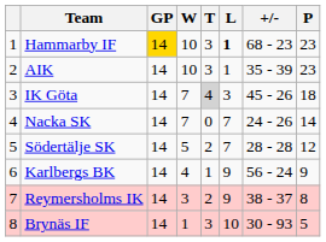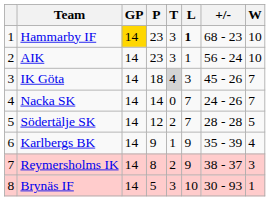 <table class="wikitable">
 <tr>
 <th></th>
 <th>Team</th>
 <th>GP</th>
-<th>W</th>
+<th>P</th>
 <th>T</th>
 <th>L</th>
 <th>+/-</th>
-<th>P</th>
+<th>W</th>
 </tr>
 <tr>
 <td>1</td>
 <td><a href='#'>Hammarby IF</a></td>
 <td style="background: gold;">14</td>
-<td>10</td>
+<td>23</td>
 <td>3</td>
 <td><strong>1</strong></td>
 <td>68 - 23</td>
-<td>23</td>
+<td>10</td>
 </tr>
 <tr>
 <td>2</td>
 <td><a href='#'>AIK</a></td>
 <td>14</td>
-<td>10</td>
+<td>23</td>
 <td>3</td>
 <td>1</td>
-<td>35 - 39</td>
-<td>23</td>
+<td>56 - 24</td>
+<td>10</td>
 </tr>
 <tr>
 <td>3</td>
 <td><a href='#'>IK Göta</a></td>
 <td>14</td>
-<td>7</td>
+<td>18</td>
 <td style="background: lightgrey;">4</td>
 <td>3</td>
 <td>45 - 26</td>
-<td>18</td>
+<td>7</td>
 </tr>
 <tr>
 <td>4</td>
 <td><a href='#'>Nacka SK</a></td>
 <td>14</td>
-<td>7</td>
+<td>14</td>
 <td>0</td>
 <td>7</td>
 <td>24 - 26</td>
-<td>14</td>
+<td>7</td>
 </tr>
 <tr>
 <td>5</td>
 <td><a href='#'>Södertälje SK</a></td>
 <td>14</td>
-<td>5</td>
+<td>12</td>
 <td>2</td>
 <td>7</td>
 <td>28 - 28</td>
-<td>12</td>
+<td>5</td>
 </tr>
 <tr>
 <td>6</td>
 <td><a href='#'>Karlbergs BK</a></td>
 <td>14</td>
-<td>4</td>
+<td>9</td>
 <td>1</td>
 <td>9</td>
-<td>56 - 24</td>
-<td>9</td>
+<td>35 - 39</td>
+<td>4</td>
 </tr>
 <tr align="left" style="background:#ffcccc;">
 <td>7</td>
 <td><a href='#'>Reymersholms IK</a></td>
 <td>14</td>
-<td>3</td>
+<td>8</td>
 <td>2</td>
 <td>9</td>
 <td>38 - 37</td>
-<td>8</td>
+<td>3</td>
 </tr>
 <tr align="left" style="background:#ffcccc;">
 <td>8</td>
 <td><a href='#'>Brynäs IF</a></td>
 <td>14</td>
-<td>1</td>
+<td>5</td>
 <td>3</td>
 <td>10</td>
 <td>30 - 93</td>
-<td>5</td>
+<td>1</td>
 </tr>
 </table>
